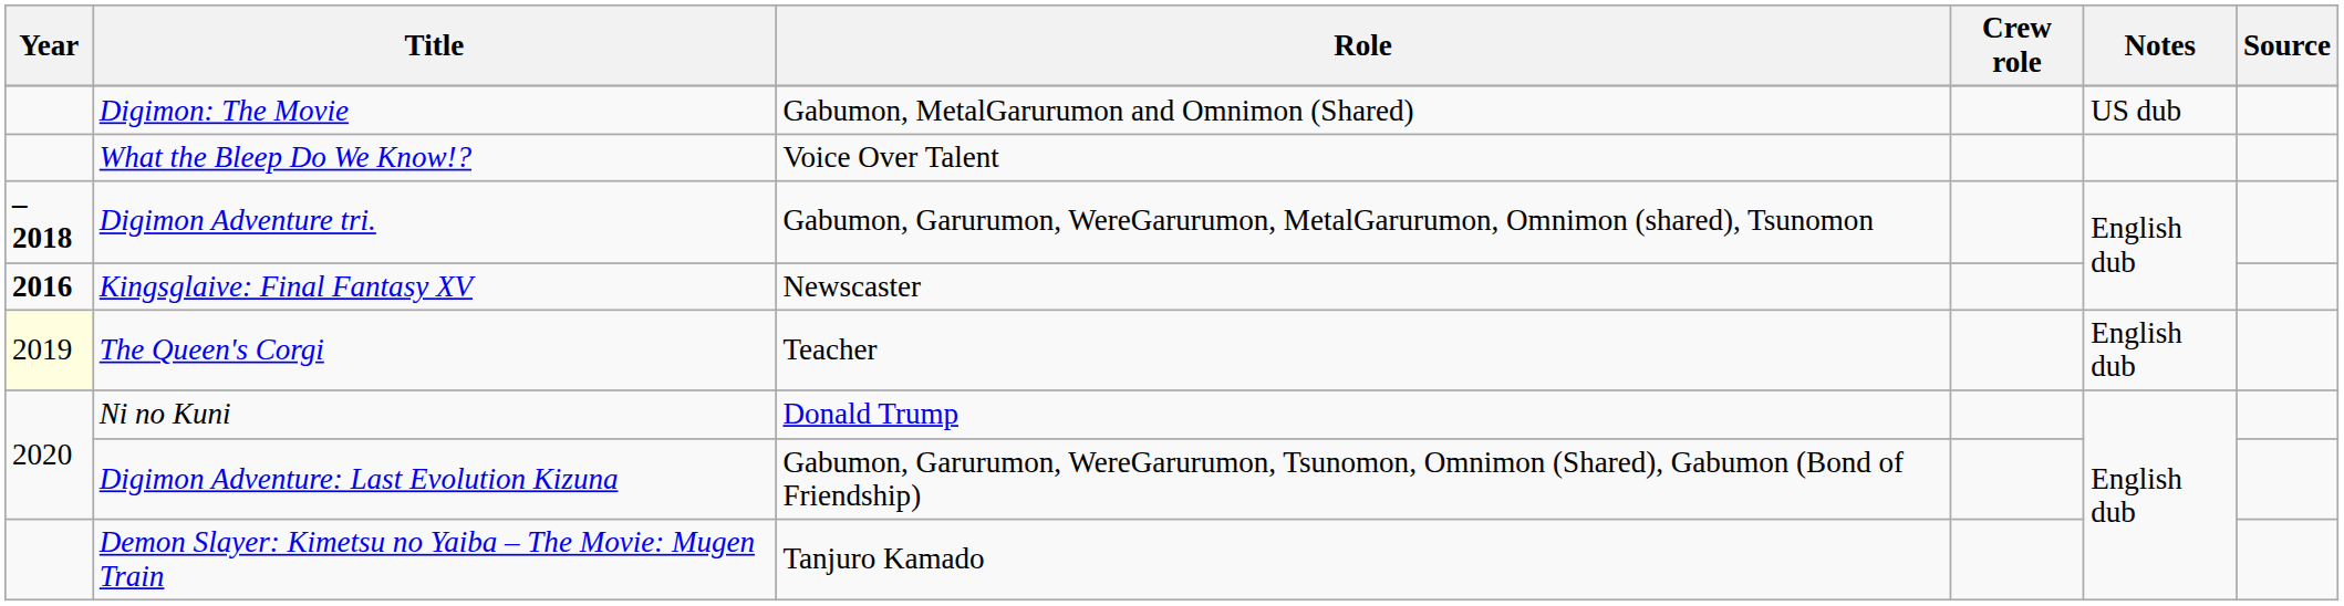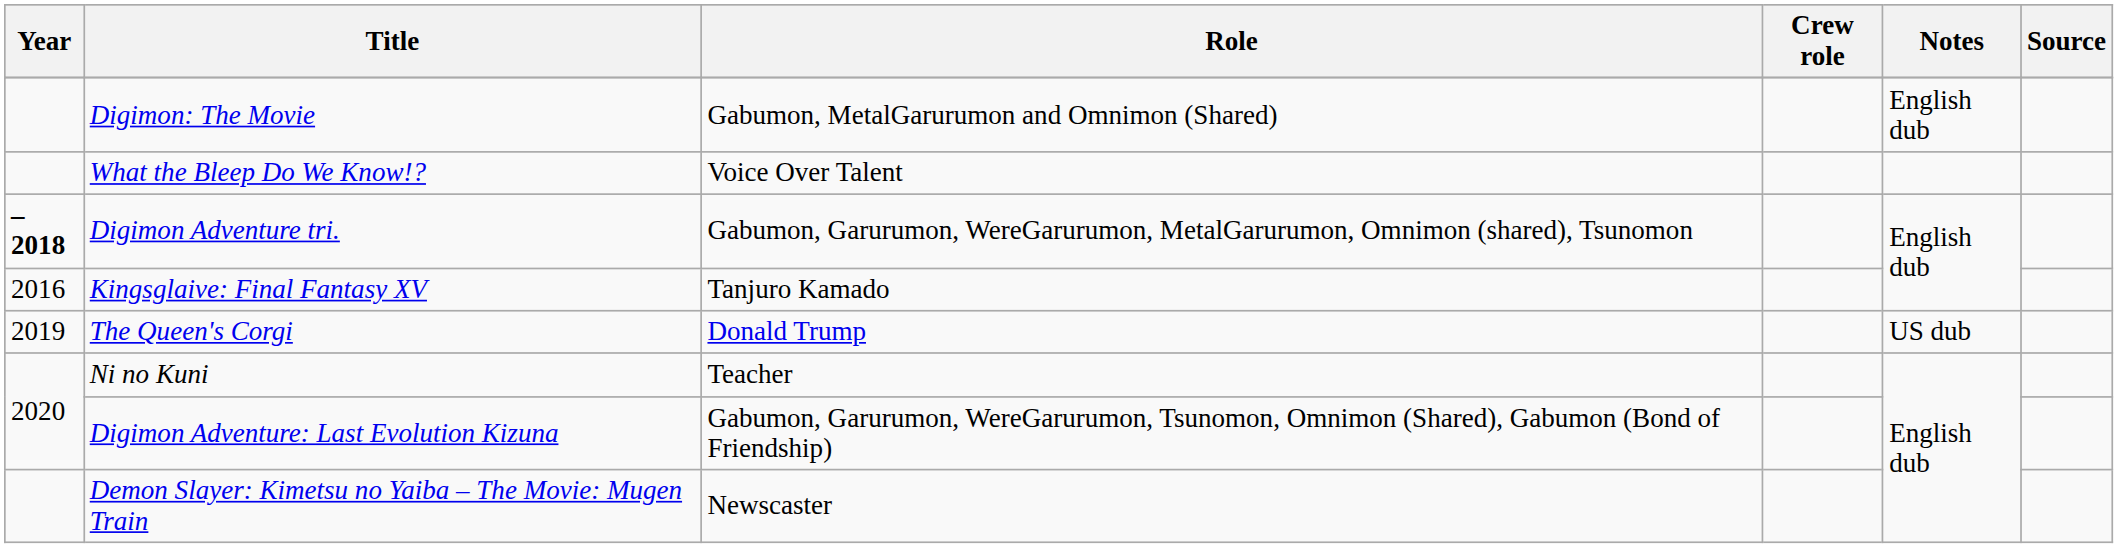 <table class="wikitable sortable plainrowheaders" style="min-width:95%">
 <tr>
 <th>Year</th>
 <th>Title</th>
 <th>Role</th>
 <th>Crew role</th>
 <th class="unsortable">Notes</th>
 <th class="unsortable">Source</th>
 </tr>
 <tr>
 </tr>
 <tr>
 <td></td>
 <td><em><a href='#'>Digimon: The Movie</a></em></td>
 <td>Gabumon, MetalGarurumon and Omnimon (Shared)</td>
 <td></td>
-<td>US dub</td>
+<td>English dub</td>
 <td></td>
 </tr>
 <tr>
 <td></td>
 <td><em><a href='#'>What the Bleep Do We Know!?</a></em></td>
 <td>Voice Over Talent</td>
 <td></td>
 <td></td>
 <td></td>
 </tr>
 <tr>
 <td><strong>–2018</strong></td>
 <td><em><a href='#'>Digimon Adventure tri.</a></em></td>
 <td>Gabumon, Garurumon, WereGarurumon, MetalGarurumon, Omnimon (shared), Tsunomon</td>
 <td></td>
 <td rowspan="2">English dub</td>
 <td></td>
 </tr>
 <tr>
-<td><strong>2016</strong></td>
+<td>2016</td>
 <td><em><a href='#'>Kingsglaive: Final Fantasy XV</a></em></td>
-<td>Newscaster</td>
+<td>Tanjuro Kamado</td>
 <td></td>
 <td></td>
 </tr>
 <tr>
-<td style="background: lightyellow;">2019</td>
+<td>2019</td>
 <td><em><a href='#'>The Queen's Corgi</a></em></td>
-<td>Teacher</td>
+<td><a href='#'>Donald Trump</a></td>
 <td></td>
-<td>English dub</td>
+<td>US dub</td>
 <td></td>
 </tr>
 <tr>
 <td rowspan="2">2020</td>
 <td><em>Ni no Kuni</em></td>
-<td><a href='#'>Donald Trump</a></td>
+<td>Teacher</td>
 <td></td>
 <td rowspan="3">English dub</td>
 <td></td>
 </tr>
 <tr>
 <td><em><a href='#'>Digimon Adventure: Last Evolution Kizuna</a></em></td>
 <td>Gabumon, Garurumon, WereGarurumon, Tsunomon, Omnimon (Shared), Gabumon (Bond of Friendship)</td>
 <td></td>
 <td></td>
 </tr>
 <tr>
 <td></td>
 <td><em><a href='#'>Demon Slayer: Kimetsu no Yaiba – The Movie: Mugen Train</a></em></td>
-<td>Tanjuro Kamado</td>
+<td>Newscaster</td>
 <td></td>
 <td></td>
 </tr>
 </table>
